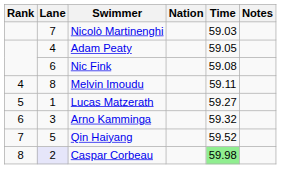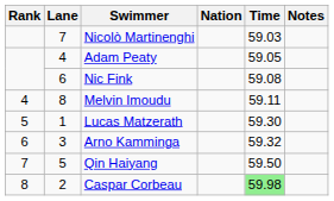 <table class="wikitable sortable mw-collapsible" style="text-align:center">
 <tr>
 <th scope="col">Rank</th>
 <th scope="col">Lane</th>
 <th scope="col">Swimmer</th>
 <th scope="col">Nation</th>
 <th scope="col">Time</th>
 <th scope="col">Notes</th>
 </tr>
 <tr>
 <td></td>
 <td>7</td>
 <td align="left"><a href='#'>Nicolò Martinenghi</a></td>
 <td align="left"></td>
 <td>59.03</td>
 <td></td>
 </tr>
 <tr>
 <td rowspan="2"></td>
 <td>4</td>
 <td align="left"><a href='#'>Adam Peaty</a></td>
 <td align="left"></td>
 <td>59.05</td>
 <td></td>
 </tr>
 <tr>
 <td>6</td>
 <td align="left"><a href='#'>Nic Fink</a></td>
 <td align="left"></td>
 <td>59.08</td>
 <td></td>
 </tr>
 <tr>
 <td>4</td>
 <td>8</td>
 <td align="left"><a href='#'>Melvin Imoudu</a></td>
 <td align="left"></td>
 <td>59.11</td>
 <td></td>
 </tr>
 <tr>
 <td>5</td>
 <td>1</td>
 <td align="left"><a href='#'>Lucas Matzerath</a></td>
 <td align="left"></td>
-<td>59.27</td>
+<td>59.30</td>
 <td></td>
 </tr>
 <tr>
 <td>6</td>
 <td>3</td>
 <td align="left"><a href='#'>Arno Kamminga</a></td>
 <td align="left"></td>
 <td>59.32</td>
 <td></td>
 </tr>
 <tr>
 <td>7</td>
 <td>5</td>
 <td align="left"><a href='#'>Qin Haiyang</a></td>
 <td align="left"></td>
-<td>59.52</td>
+<td>59.50</td>
 <td></td>
 </tr>
 <tr>
 <td>8</td>
-<td style="background: lavender;">2</td>
+<td>2</td>
 <td align="left"><a href='#'>Caspar Corbeau</a></td>
 <td align="left"></td>
 <td style="background: lightgreen;">59.98</td>
 <td></td>
 </tr>
 </table>
